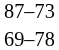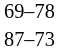 <table style="text-align:center">
 <tr>
 <th width=200></th>
 <th width=100></th>
 <th width=200></th>
 </tr>
 <tr>
+<td align=right></td>
+<td align=center>69–78</td>
+<td align=left><strong></strong></td>
+</tr>
+<tr>
 <td align=right><strong></strong></td>
 <td align=center>87–73</td>
 <td align=left></td>
 </tr>
-<tr>
-<td align=right></td>
-<td align=center>69–78</td>
-<td align=left><strong></strong></td>
-</tr>
 </table>
